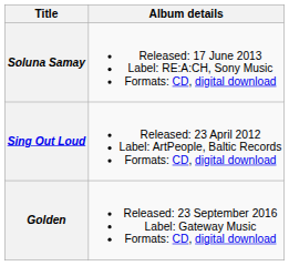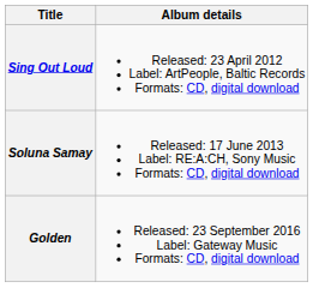 <table class="wikitable plainrowheaders" style="text-align:center;">
 <tr>
 <th scope="col">Title</th>
 <th scope="col">Album details</th>
 </tr>
 <tr>
+<th scope="row"><em><a href='#'>Sing Out Loud</a></em></th>
+<td><br><ul><li>Released: 23 April 2012</li><li>Label: ArtPeople, Baltic Records</li><li>Formats: <a href='#'>CD</a>, <a href='#'>digital download</a></li></ul></td>
+</tr>
+<tr>
 <th scope="row"><em>Soluna Samay</em></th>
 <td><br><ul><li>Released: 17 June 2013</li><li>Label: RE:A:CH, Sony Music</li><li>Formats: <a href='#'>CD</a>, <a href='#'>digital download</a></li></ul></td>
-</tr>
-<tr>
-<th scope="row"><em><a href='#'>Sing Out Loud</a></em></th>
-<td><br><ul><li>Released: 23 April 2012</li><li>Label: ArtPeople, Baltic Records</li><li>Formats: <a href='#'>CD</a>, <a href='#'>digital download</a></li></ul></td>
 </tr>
 <tr>
 <th scope="row"><em>Golden</em></th>
 <td><br><ul><li>Released: 23 September 2016</li><li>Label: Gateway Music</li><li>Formats: <a href='#'>CD</a>, <a href='#'>digital download</a></li></ul></td>
 </tr>
 </table>
